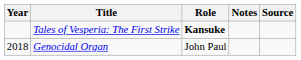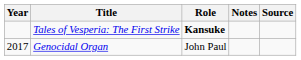 <table class="wikitable sortable plainrowheaders">
 <tr>
 <th>Year</th>
 <th>Title</th>
 <th>Role</th>
 <th class="unsortable">Notes</th>
 <th class="unsortable">Source</th>
 </tr>
 <tr>
 <td></td>
 <td><em><a href='#'>Tales of Vesperia: The First Strike</a></em></td>
 <td><strong>Kansuke</strong></td>
 <td></td>
 <td></td>
 </tr>
 <tr>
-<td>2018</td>
+<td>2017</td>
 <td><em><a href='#'>Genocidal Organ</a></em></td>
 <td>John Paul</td>
 <td></td>
 <td></td>
 </tr>
 </table>
